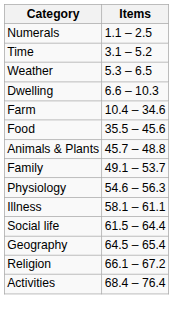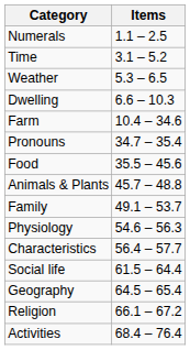 <table class="wikitable">
 <tr>
 <th>Category</th>
 <th>Items</th>
 </tr>
 <tr>
 <td>Numerals</td>
 <td>1.1 – 2.5</td>
 </tr>
 <tr>
 <td>Time</td>
 <td>3.1 – 5.2</td>
 </tr>
 <tr>
 <td>Weather</td>
 <td>5.3 – 6.5</td>
 </tr>
 <tr>
 <td>Dwelling</td>
 <td>6.6 – 10.3</td>
 </tr>
 <tr>
 <td>Farm</td>
 <td>10.4 – 34.6</td>
 </tr>
 <tr>
+<td>Pronouns</td>
+<td>34.7 – 35.4</td>
+</tr>
+<tr>
 <td>Food</td>
 <td>35.5 – 45.6</td>
 </tr>
 <tr>
 <td>Animals & Plants</td>
 <td>45.7 – 48.8</td>
 </tr>
 <tr>
 <td>Family</td>
 <td>49.1 – 53.7</td>
 </tr>
 <tr>
 <td>Physiology</td>
 <td>54.6 – 56.3</td>
 </tr>
 <tr>
-<td>Illness</td>
-<td>58.1 – 61.1</td>
+<td>Characteristics</td>
+<td>56.4 – 57.7</td>
 </tr>
 <tr>
 <td>Social life</td>
 <td>61.5 – 64.4</td>
 </tr>
 <tr>
 <td>Geography</td>
 <td>64.5 – 65.4</td>
 </tr>
 <tr>
 <td>Religion</td>
 <td>66.1 – 67.2</td>
 </tr>
 <tr>
 <td>Activities</td>
 <td>68.4 – 76.4</td>
 </tr>
 </table>
